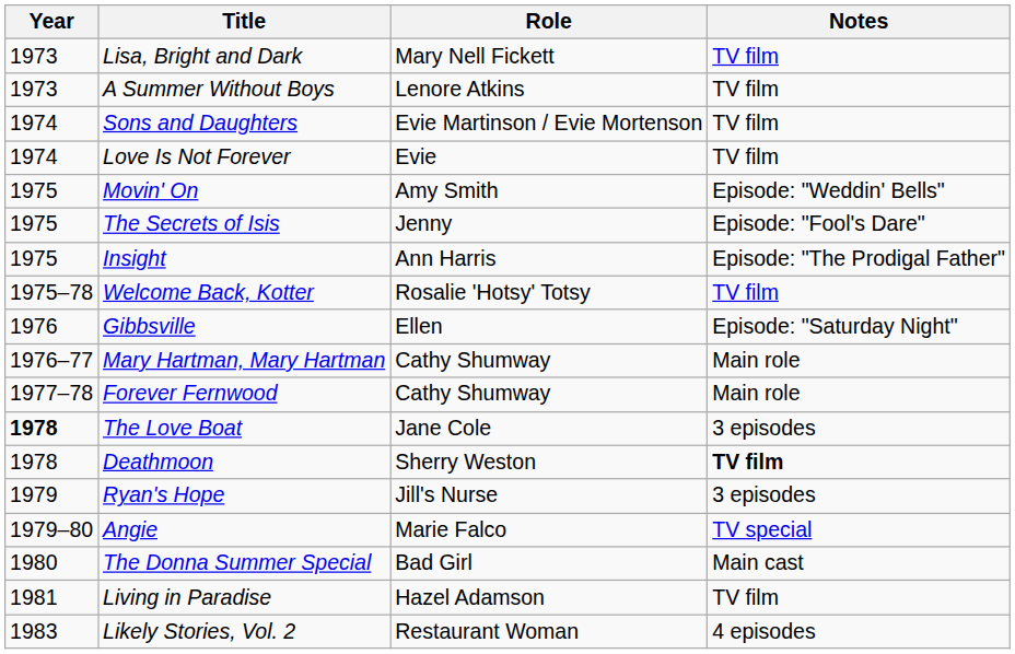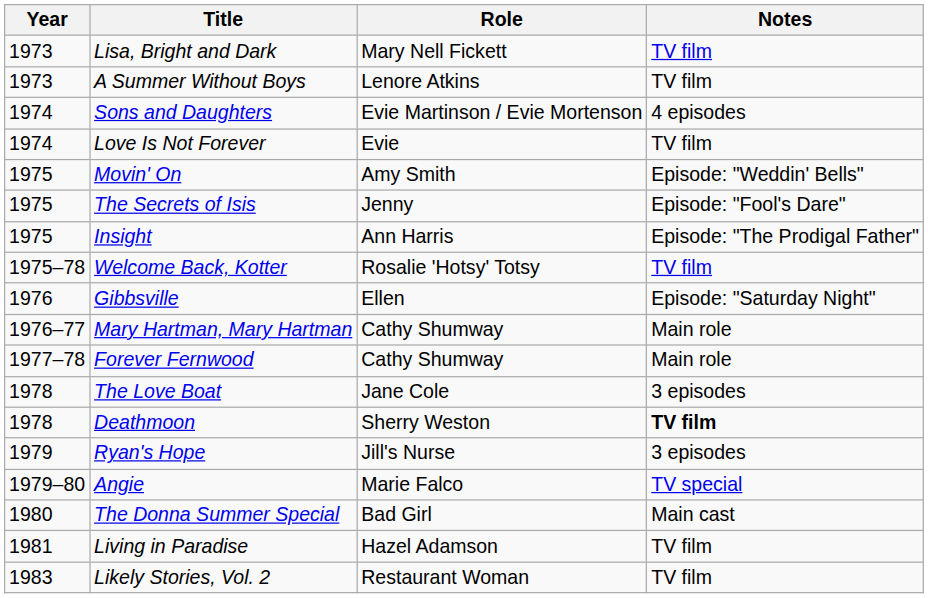 <table class="wikitable sortable">
 <tr>
 <th>Year</th>
 <th>Title</th>
 <th>Role</th>
 <th class="unsortable">Notes</th>
 </tr>
 <tr>
 <td>1973</td>
 <td><em>Lisa, Bright and Dark</em></td>
 <td>Mary Nell Fickett</td>
 <td><a href='#'>TV film</a></td>
 </tr>
 <tr>
 <td>1973</td>
 <td><em>A Summer Without Boys</em></td>
 <td>Lenore Atkins</td>
 <td>TV film</td>
 </tr>
 <tr>
 <td>1974</td>
 <td><a href='#'><em>Sons and Daughters</em></a></td>
 <td>Evie Martinson / Evie Mortenson</td>
-<td>TV film</td>
+<td>4 episodes</td>
 </tr>
 <tr>
 <td>1974</td>
 <td><em>Love Is Not Forever</em></td>
 <td>Evie</td>
 <td>TV film</td>
 </tr>
 <tr>
 <td>1975</td>
 <td><a href='#'><em>Movin' On</em></a></td>
 <td>Amy Smith</td>
 <td>Episode: "Weddin' Bells"</td>
 </tr>
 <tr>
 <td>1975</td>
 <td><em><a href='#'>The Secrets of Isis</a></em></td>
 <td>Jenny</td>
 <td>Episode: "Fool's Dare"</td>
 </tr>
 <tr>
 <td>1975</td>
 <td><a href='#'><em>Insight</em></a></td>
 <td>Ann Harris</td>
 <td>Episode: "The Prodigal Father"</td>
 </tr>
 <tr>
 <td>1975–78</td>
 <td><em><a href='#'>Welcome Back, Kotter</a></em></td>
 <td>Rosalie 'Hotsy' Totsy</td>
 <td><a href='#'>TV film</a></td>
 </tr>
 <tr>
 <td>1976</td>
 <td><a href='#'><em>Gibbsville</em></a></td>
 <td>Ellen</td>
 <td>Episode: "Saturday Night"</td>
 </tr>
 <tr>
 <td>1976–77</td>
 <td><em><a href='#'>Mary Hartman, Mary Hartman</a></em></td>
 <td>Cathy Shumway</td>
 <td>Main role</td>
 </tr>
 <tr>
 <td>1977–78</td>
 <td><em><a href='#'>Forever Fernwood</a></em></td>
 <td>Cathy Shumway</td>
 <td>Main role</td>
 </tr>
 <tr>
-<td><strong>1978</strong></td>
+<td>1978</td>
 <td><em><a href='#'>The Love Boat</a></em></td>
 <td>Jane Cole</td>
 <td>3 episodes</td>
 </tr>
 <tr>
 <td>1978</td>
 <td><em><a href='#'>Deathmoon</a></em></td>
 <td>Sherry Weston</td>
 <td><strong>TV film</strong></td>
 </tr>
 <tr>
 <td>1979</td>
 <td><em><a href='#'>Ryan's Hope</a></em></td>
 <td>Jill's Nurse</td>
 <td>3 episodes</td>
 </tr>
 <tr>
 <td>1979–80</td>
 <td><a href='#'><em>Angie</em></a></td>
 <td>Marie Falco</td>
 <td><a href='#'>TV special</a></td>
 </tr>
 <tr>
 <td>1980</td>
 <td><em><a href='#'>The Donna Summer Special</a></em></td>
 <td>Bad Girl</td>
 <td>Main cast</td>
 </tr>
 <tr>
 <td>1981</td>
 <td><em>Living in Paradise</em></td>
 <td>Hazel Adamson</td>
 <td>TV film</td>
 </tr>
 <tr>
 <td>1983</td>
 <td><em>Likely Stories, Vol. 2</em></td>
 <td>Restaurant Woman</td>
-<td>4 episodes</td>
+<td>TV film</td>
 </tr>
 </table>
